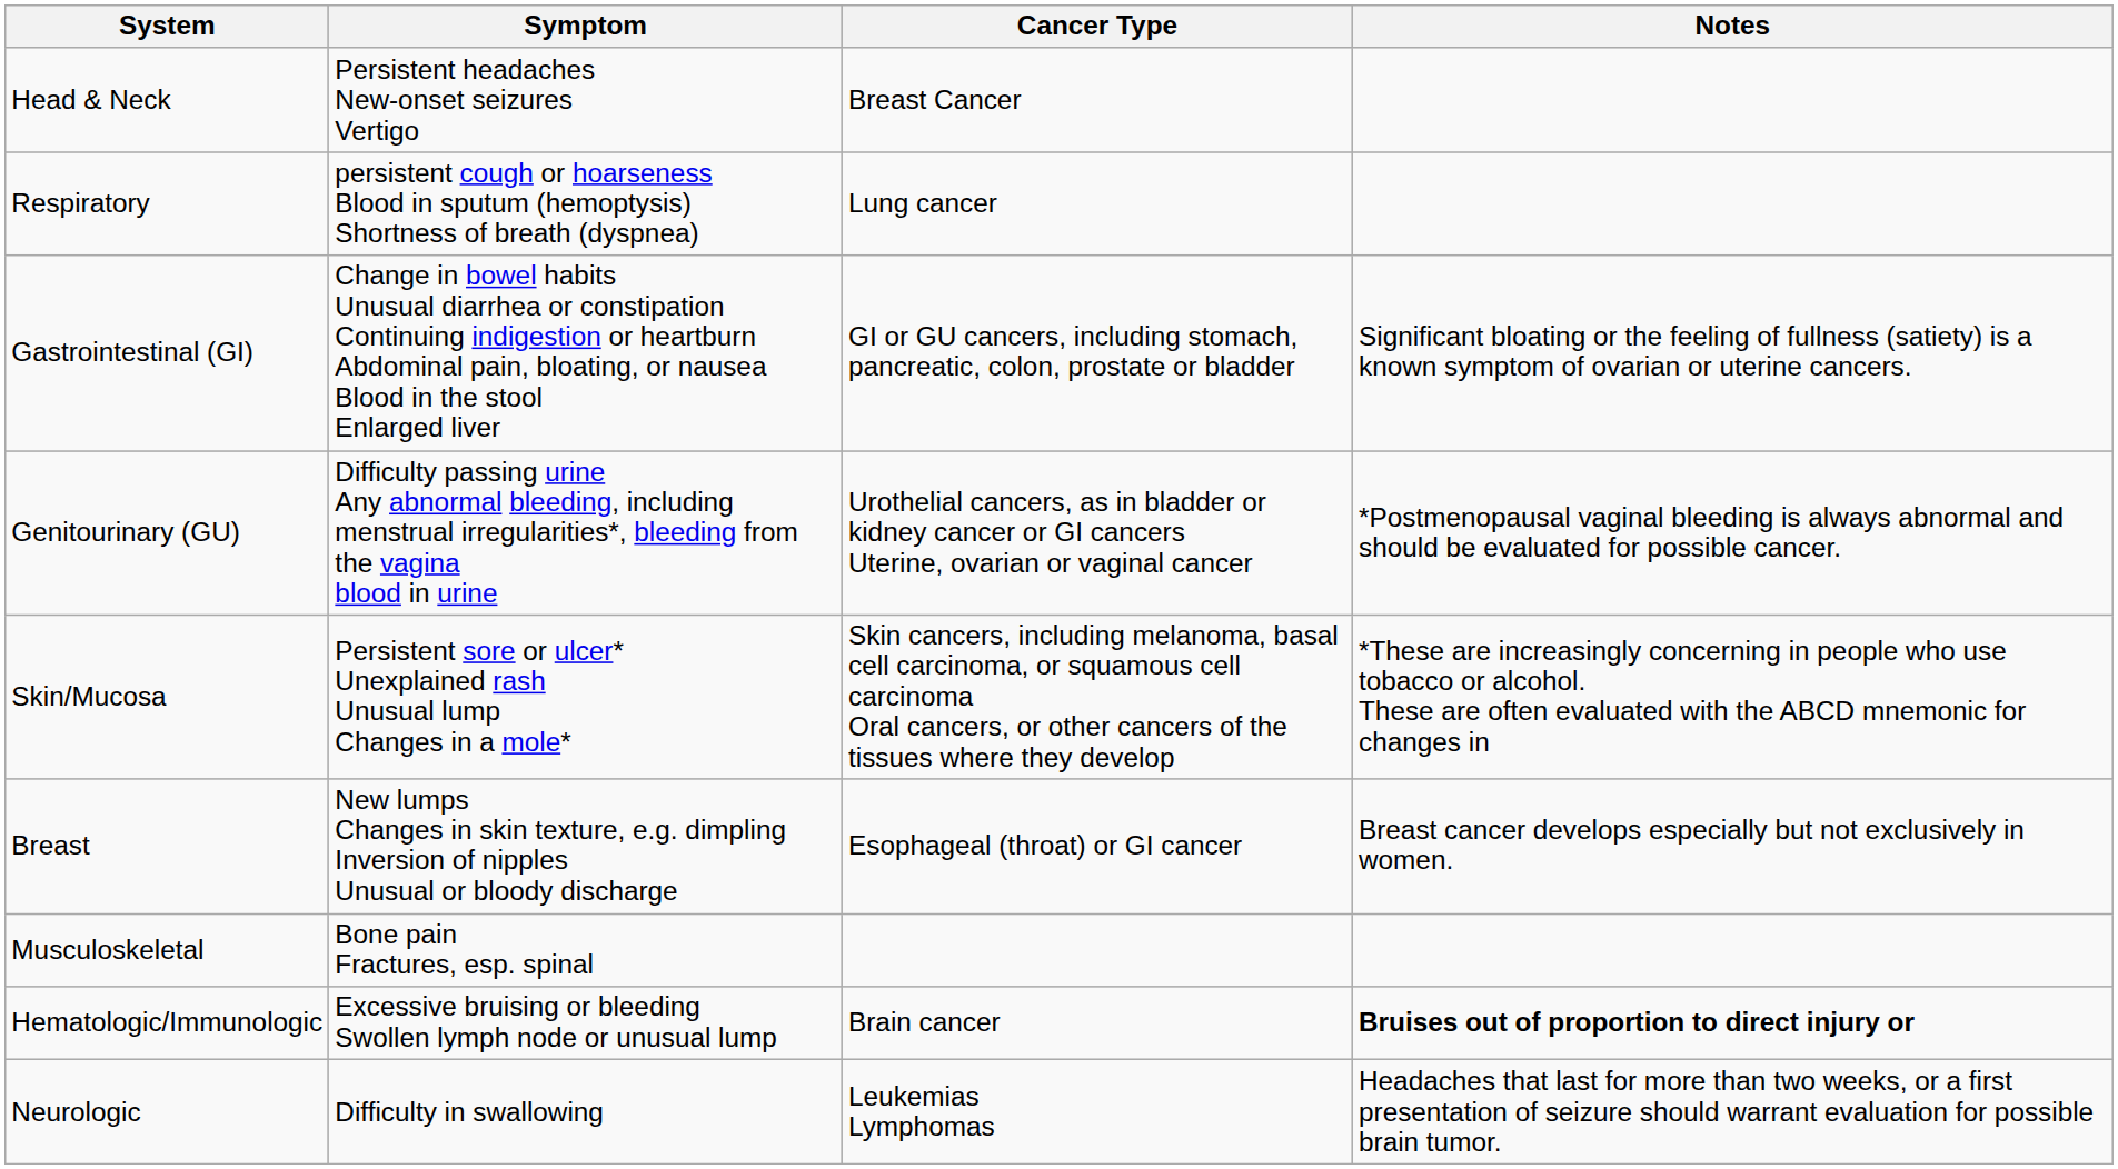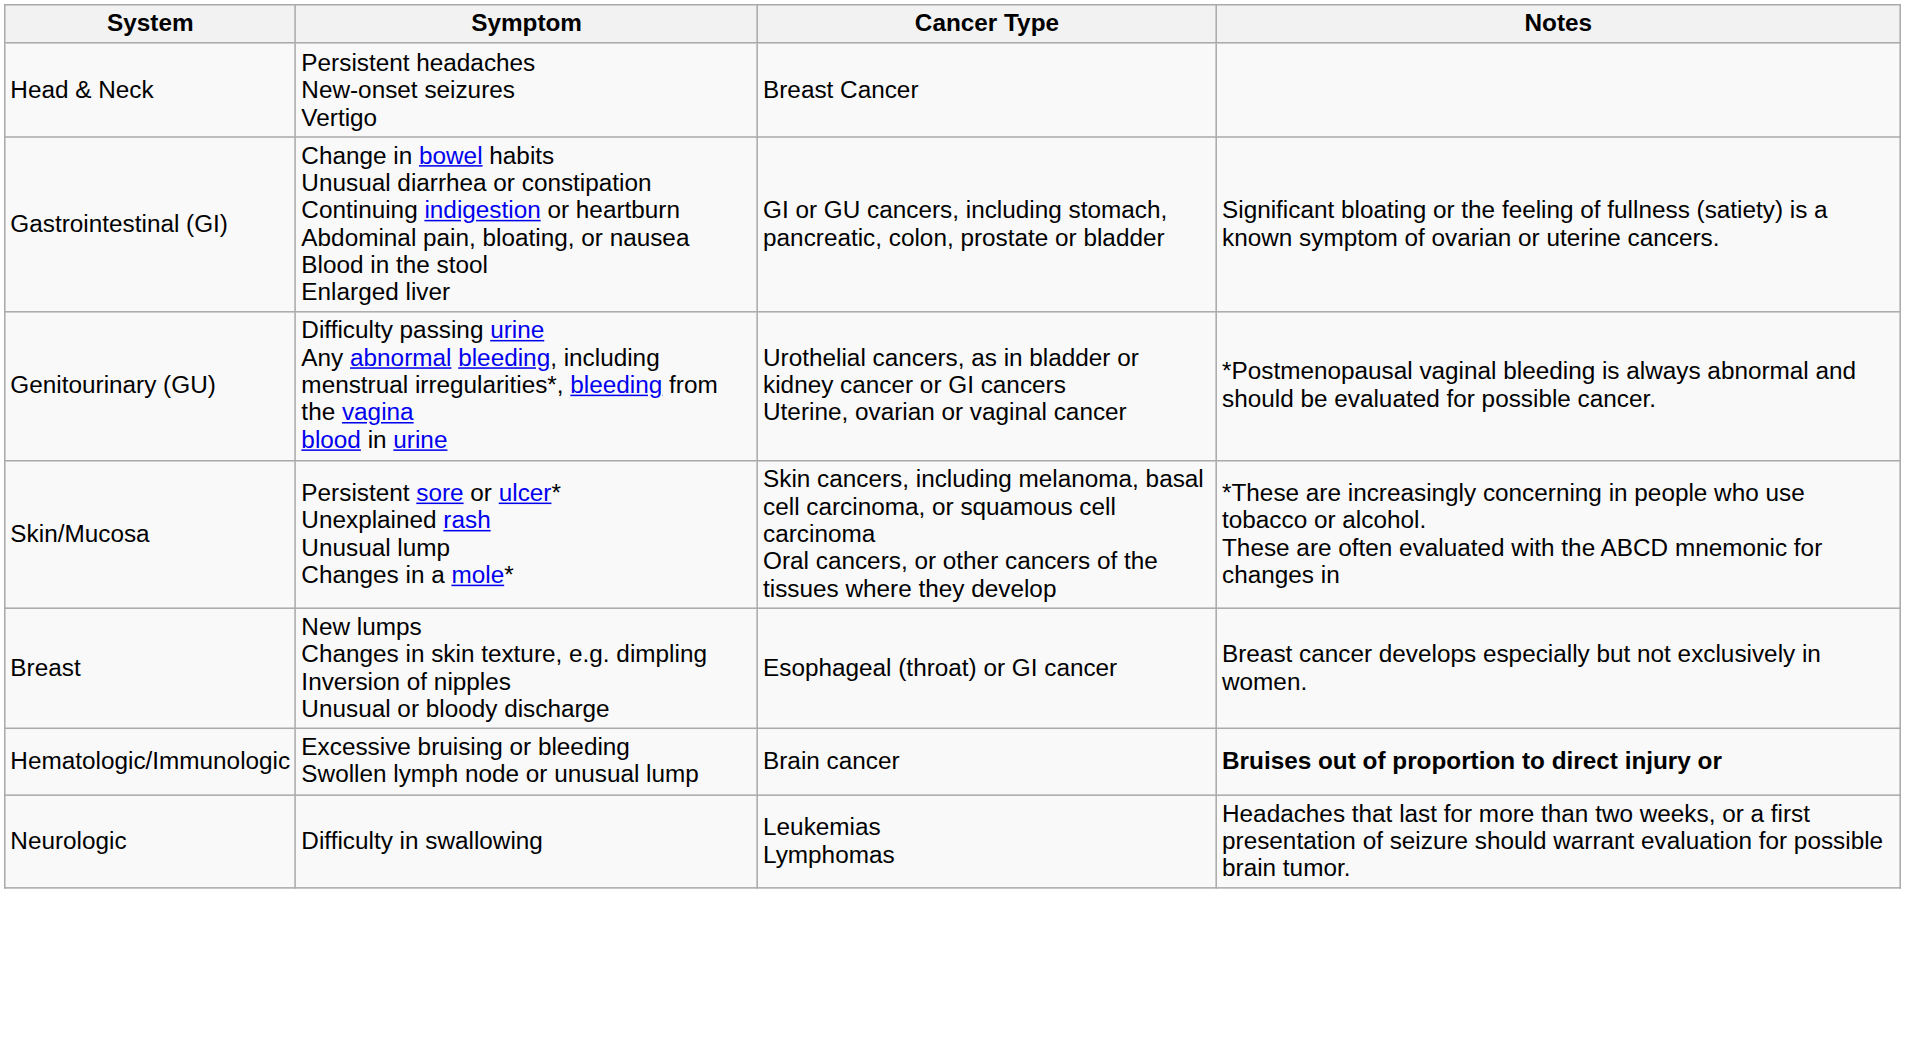 <table class="wikitable">
 <tr>
 <th>System</th>
 <th>Symptom</th>
 <th>Cancer Type</th>
 <th>Notes</th>
 </tr>
 <tr>
 <td>Head & Neck</td>
 <td>Persistent headaches<br>New-onset seizures<br>Vertigo</td>
 <td>Breast Cancer</td>
-<td></td>
-</tr>
-<tr>
-<td>Respiratory</td>
-<td>persistent <a href='#'>cough</a> or <a href='#'>hoarseness</a><br>Blood in sputum (hemoptysis)<br>Shortness of breath (dyspnea)</td>
-<td>Lung cancer</td>
 <td></td>
 </tr>
 <tr>
 <td>Gastrointestinal (GI)</td>
 <td>Change in <a href='#'>bowel</a> habits<br>Unusual diarrhea or constipation<br>Continuing <a href='#'>indigestion</a> or heartburn<br>Abdominal pain, bloating, or nausea<br>Blood in the stool<br>Enlarged liver</td>
 <td>GI or GU cancers, including stomach, pancreatic, colon, prostate or bladder</td>
 <td>Significant bloating or the feeling of fullness (satiety) is a known symptom of ovarian or uterine cancers.</td>
 </tr>
 <tr>
 <td>Genitourinary (GU)</td>
 <td>Difficulty passing <a href='#'>urine</a><br>Any <a href='#'>abnormal</a> <a href='#'>bleeding</a>, including menstrual irregularities*, <a href='#'>bleeding</a> from the <a href='#'>vagina</a><br><a href='#'>blood</a> in <a href='#'>urine</a></td>
 <td>Urothelial cancers, as in bladder or kidney cancer or GI cancers<br>Uterine, ovarian or vaginal cancer</td>
 <td>*Postmenopausal vaginal bleeding is always abnormal and should be evaluated for possible cancer.</td>
 </tr>
 <tr>
 <td>Skin/Mucosa</td>
 <td>Persistent <a href='#'>sore</a> or <a href='#'>ulcer</a>*<br>Unexplained <a href='#'>rash</a><br>Unusual lump<br>Changes in a <a href='#'>mole</a>*</td>
 <td>Skin cancers, including melanoma, basal cell carcinoma, or squamous cell carcinoma<br>Oral cancers, or other cancers of the tissues where they develop</td>
 <td>*These are increasingly concerning in people who use tobacco or alcohol.<br>These are often evaluated with the ABCD mnemonic for changes in</td>
 </tr>
 <tr>
 <td>Breast</td>
 <td>New lumps<br>Changes in skin texture, e.g. dimpling<br>Inversion of nipples<br>Unusual or bloody discharge</td>
 <td>Esophageal (throat) or GI cancer</td>
 <td>Breast cancer develops especially but not exclusively in women.</td>
 </tr>
 <tr>
-<td>Musculoskeletal</td>
-<td>Bone pain<br>Fractures, esp. spinal</td>
-<td></td>
-<td></td>
-</tr>
-<tr>
 <td>Hematologic/Immunologic</td>
 <td>Excessive bruising or bleeding<br>Swollen lymph node or unusual lump</td>
 <td>Brain cancer</td>
 <td><strong>Bruises out of proportion to direct injury or</strong></td>
 </tr>
 <tr>
 <td>Neurologic</td>
 <td>Difficulty in swallowing</td>
 <td>Leukemias<br>Lymphomas</td>
 <td>Headaches that last for more than two weeks, or a first presentation of seizure should warrant evaluation for possible brain tumor.</td>
 </tr>
 </table>
